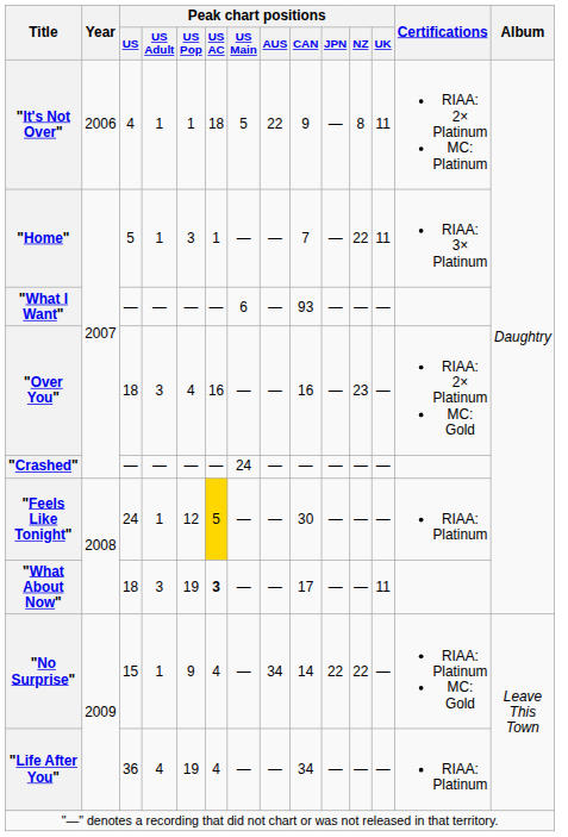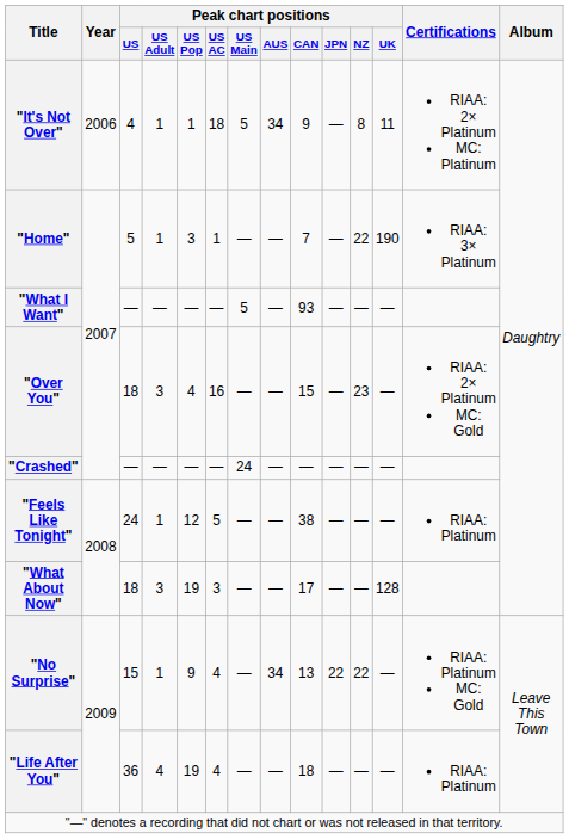 <table class="wikitable plainrowheaders" style="text-align:center;" border="1">
 <tr>
 <th scope="col" rowspan="2" style="width:14em;">Title</th>
 <th scope="col" rowspan="2">Year</th>
 <th scope="col" colspan="10">Peak chart positions</th>
 <th scope="col" rowspan="2" style="width:10em;"><a href='#'>Certifications</a></th>
 <th scope="col" rowspan="2">Album</th>
 </tr>
 <tr style="font-size:smaller;">
 <th scope="col" style="width:3em;"><a href='#'>US</a><br></th>
 <th scope="col" style="width:3em;"><a href='#'>US<br>Adult</a><br></th>
 <th scope="col" style="width:3em;"><a href='#'>US<br>Pop</a><br></th>
 <th scope="col" style="width:3em;"><a href='#'>US<br>AC</a><br></th>
 <th scope="col" style="width:3em;"><a href='#'>US <br>Main</a><br></th>
 <th scope="col" style="width:3em;"><a href='#'>AUS</a><br></th>
 <th scope="col" style="width:3em;"><a href='#'>CAN</a><br></th>
 <th scope="col" style="width:3em;"><a href='#'>JPN</a><br></th>
 <th scope="col" style="width:3em;"><a href='#'>NZ</a><br></th>
 <th scope="col" style="width:3em;"><a href='#'>UK</a><br></th>
 </tr>
 <tr>
 <th scope="row">"<a href='#'>It's Not Over</a>"</th>
 <td>2006</td>
 <td>4</td>
 <td>1</td>
 <td>1</td>
 <td>18</td>
 <td>5</td>
-<td>22</td>
+<td>34</td>
 <td>9</td>
 <td>—</td>
 <td>8</td>
 <td>11</td>
 <td><br><ul><li>RIAA: 2× Platinum</li><li>MC: Platinum</li></ul></td>
 <td rowspan="7"><em>Daughtry</em></td>
 </tr>
 <tr>
 <th scope="row">"<a href='#'>Home</a>"</th>
 <td rowspan="4">2007</td>
 <td>5</td>
 <td>1</td>
 <td>3</td>
 <td>1</td>
 <td>—</td>
 <td>—</td>
 <td>7</td>
 <td>—</td>
 <td>22</td>
-<td>11</td>
+<td>190</td>
 <td><br><ul><li>RIAA: 3× Platinum</li></ul></td>
 </tr>
 <tr>
 <th scope="row">"<a href='#'>What I Want</a>" </th>
 <td>—</td>
 <td>—</td>
 <td>—</td>
 <td>—</td>
-<td>6</td>
+<td>5</td>
 <td>—</td>
 <td>93</td>
 <td>—</td>
 <td>—</td>
 <td>—</td>
 <td></td>
 </tr>
 <tr>
 <th scope="row">"<a href='#'>Over You</a>"</th>
 <td>18</td>
 <td>3</td>
 <td>4</td>
 <td>16</td>
 <td>—</td>
 <td>—</td>
-<td>16</td>
+<td>15</td>
 <td>—</td>
 <td>23</td>
 <td>—</td>
 <td><br><ul><li>RIAA: 2× Platinum</li><li>MC: Gold</li></ul></td>
 </tr>
 <tr>
 <th scope="row">"<a href='#'>Crashed</a>"</th>
 <td>—</td>
 <td>—</td>
 <td>—</td>
 <td>—</td>
 <td>24</td>
 <td>—</td>
 <td>—</td>
 <td>—</td>
 <td>—</td>
 <td>—</td>
 <td></td>
 </tr>
 <tr>
 <th scope="row">"<a href='#'>Feels Like Tonight</a>"</th>
 <td rowspan="2">2008</td>
 <td>24</td>
 <td>1</td>
 <td>12</td>
-<td style="background: gold;">5</td>
+<td>5</td>
 <td>—</td>
 <td>—</td>
-<td>30</td>
+<td>38</td>
 <td>—</td>
 <td>—</td>
 <td>—</td>
 <td><br><ul><li>RIAA: Platinum</li></ul></td>
 </tr>
 <tr>
 <th scope="row">"<a href='#'>What About Now</a>"</th>
 <td>18</td>
 <td>3</td>
 <td>19</td>
-<td><strong>3</strong></td>
+<td>3</td>
 <td>—</td>
 <td>—</td>
 <td>17</td>
 <td>—</td>
 <td>—</td>
-<td>11</td>
+<td>128</td>
 <td></td>
 </tr>
 <tr>
 <th scope="row">"<a href='#'>No Surprise</a>"</th>
 <td rowspan="2">2009</td>
 <td>15</td>
 <td>1</td>
 <td>9</td>
 <td>4</td>
 <td>—</td>
 <td>34</td>
-<td>14</td>
+<td>13</td>
 <td>22</td>
 <td>22</td>
 <td>—</td>
 <td><br><ul><li>RIAA: Platinum</li><li>MC: Gold</li></ul></td>
 <td rowspan="2"><em>Leave This Town</em></td>
 </tr>
 <tr>
 <th scope="row">"<a href='#'>Life After You</a>"</th>
 <td>36</td>
 <td>4</td>
 <td>19</td>
 <td>4</td>
 <td>—</td>
 <td>—</td>
-<td>34</td>
+<td>18</td>
 <td>—</td>
 <td>—</td>
 <td>—</td>
 <td><br><ul><li>RIAA: Platinum</li></ul></td>
 </tr>
 <tr>
 <td colspan="15" style="font-size:90%">"—" denotes a recording that did not chart or was not released in that territory.</td>
 </tr>
 </table>
